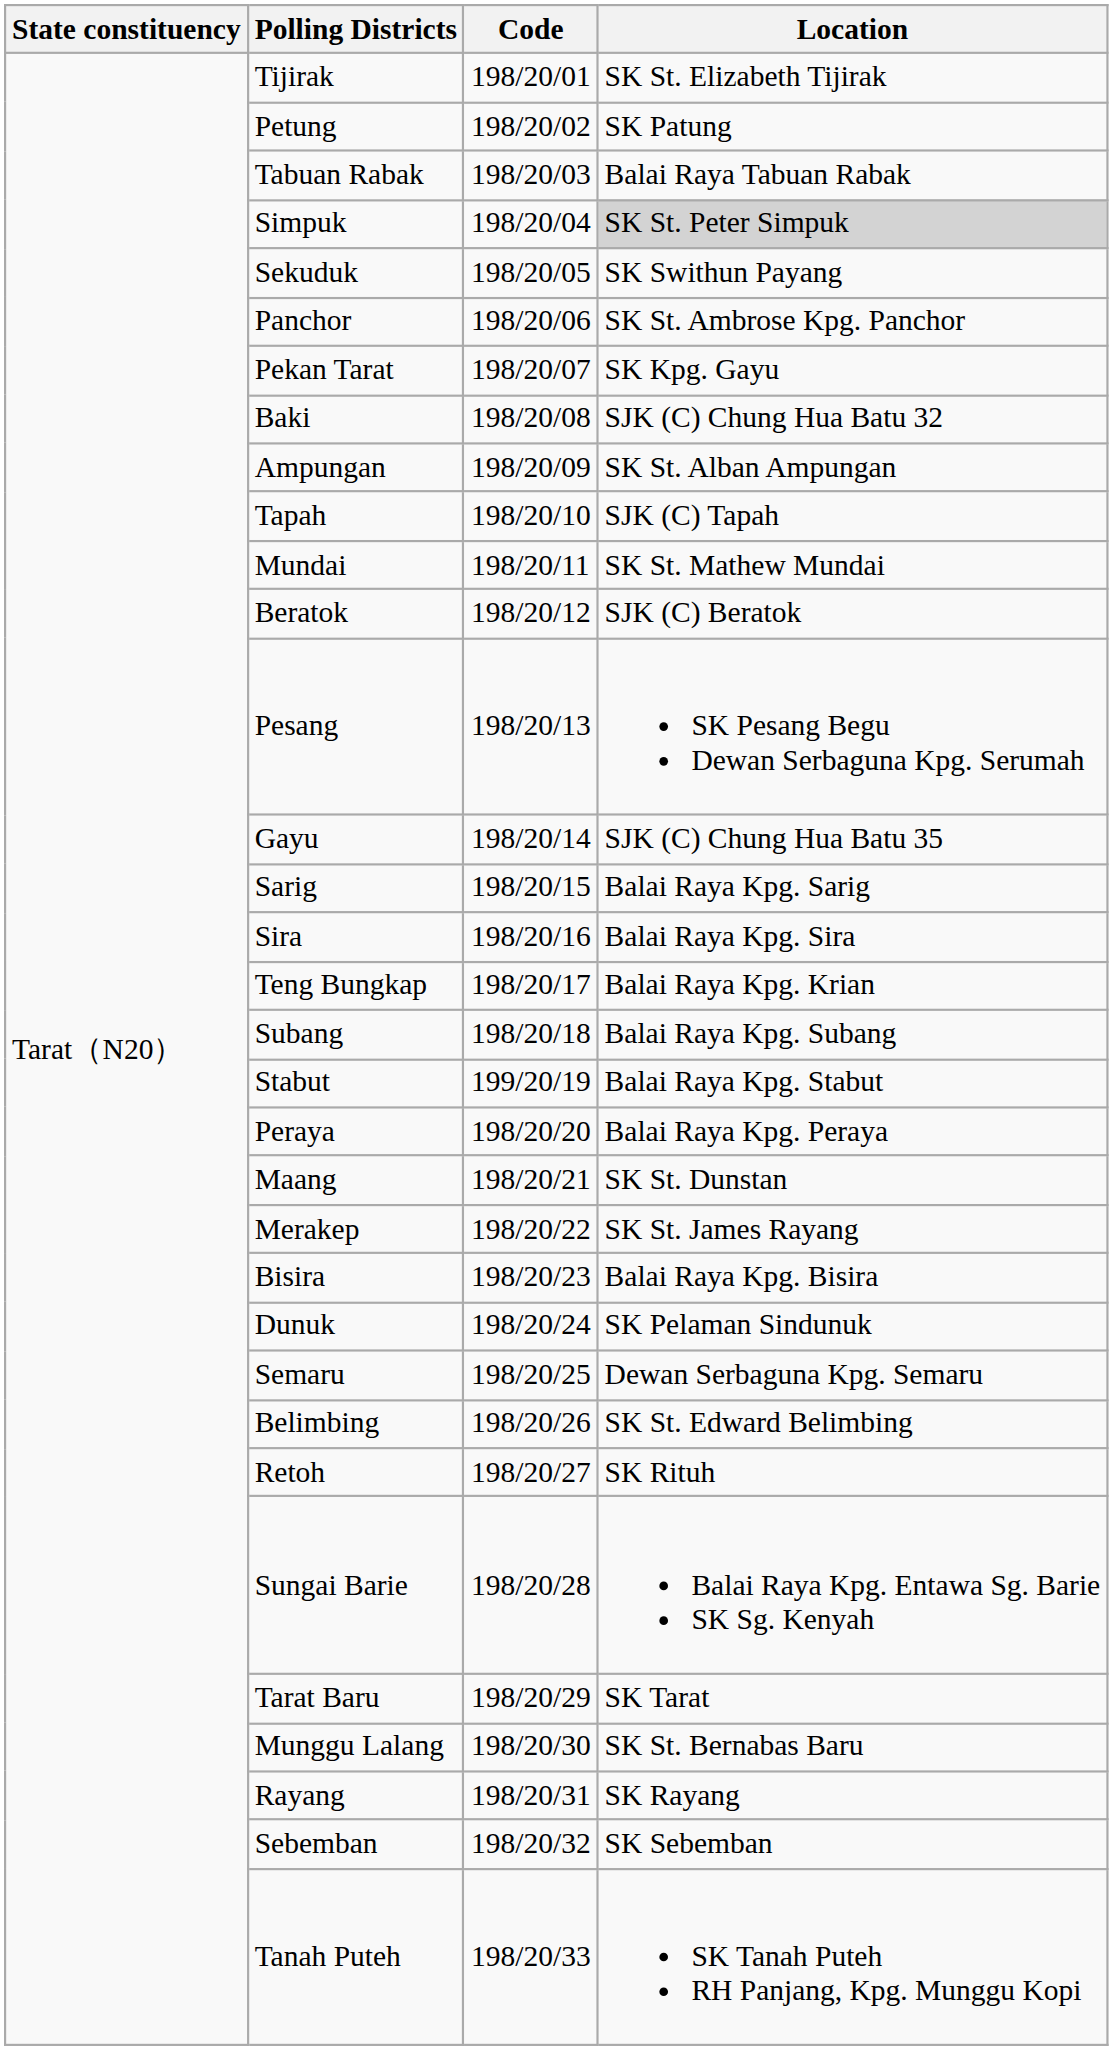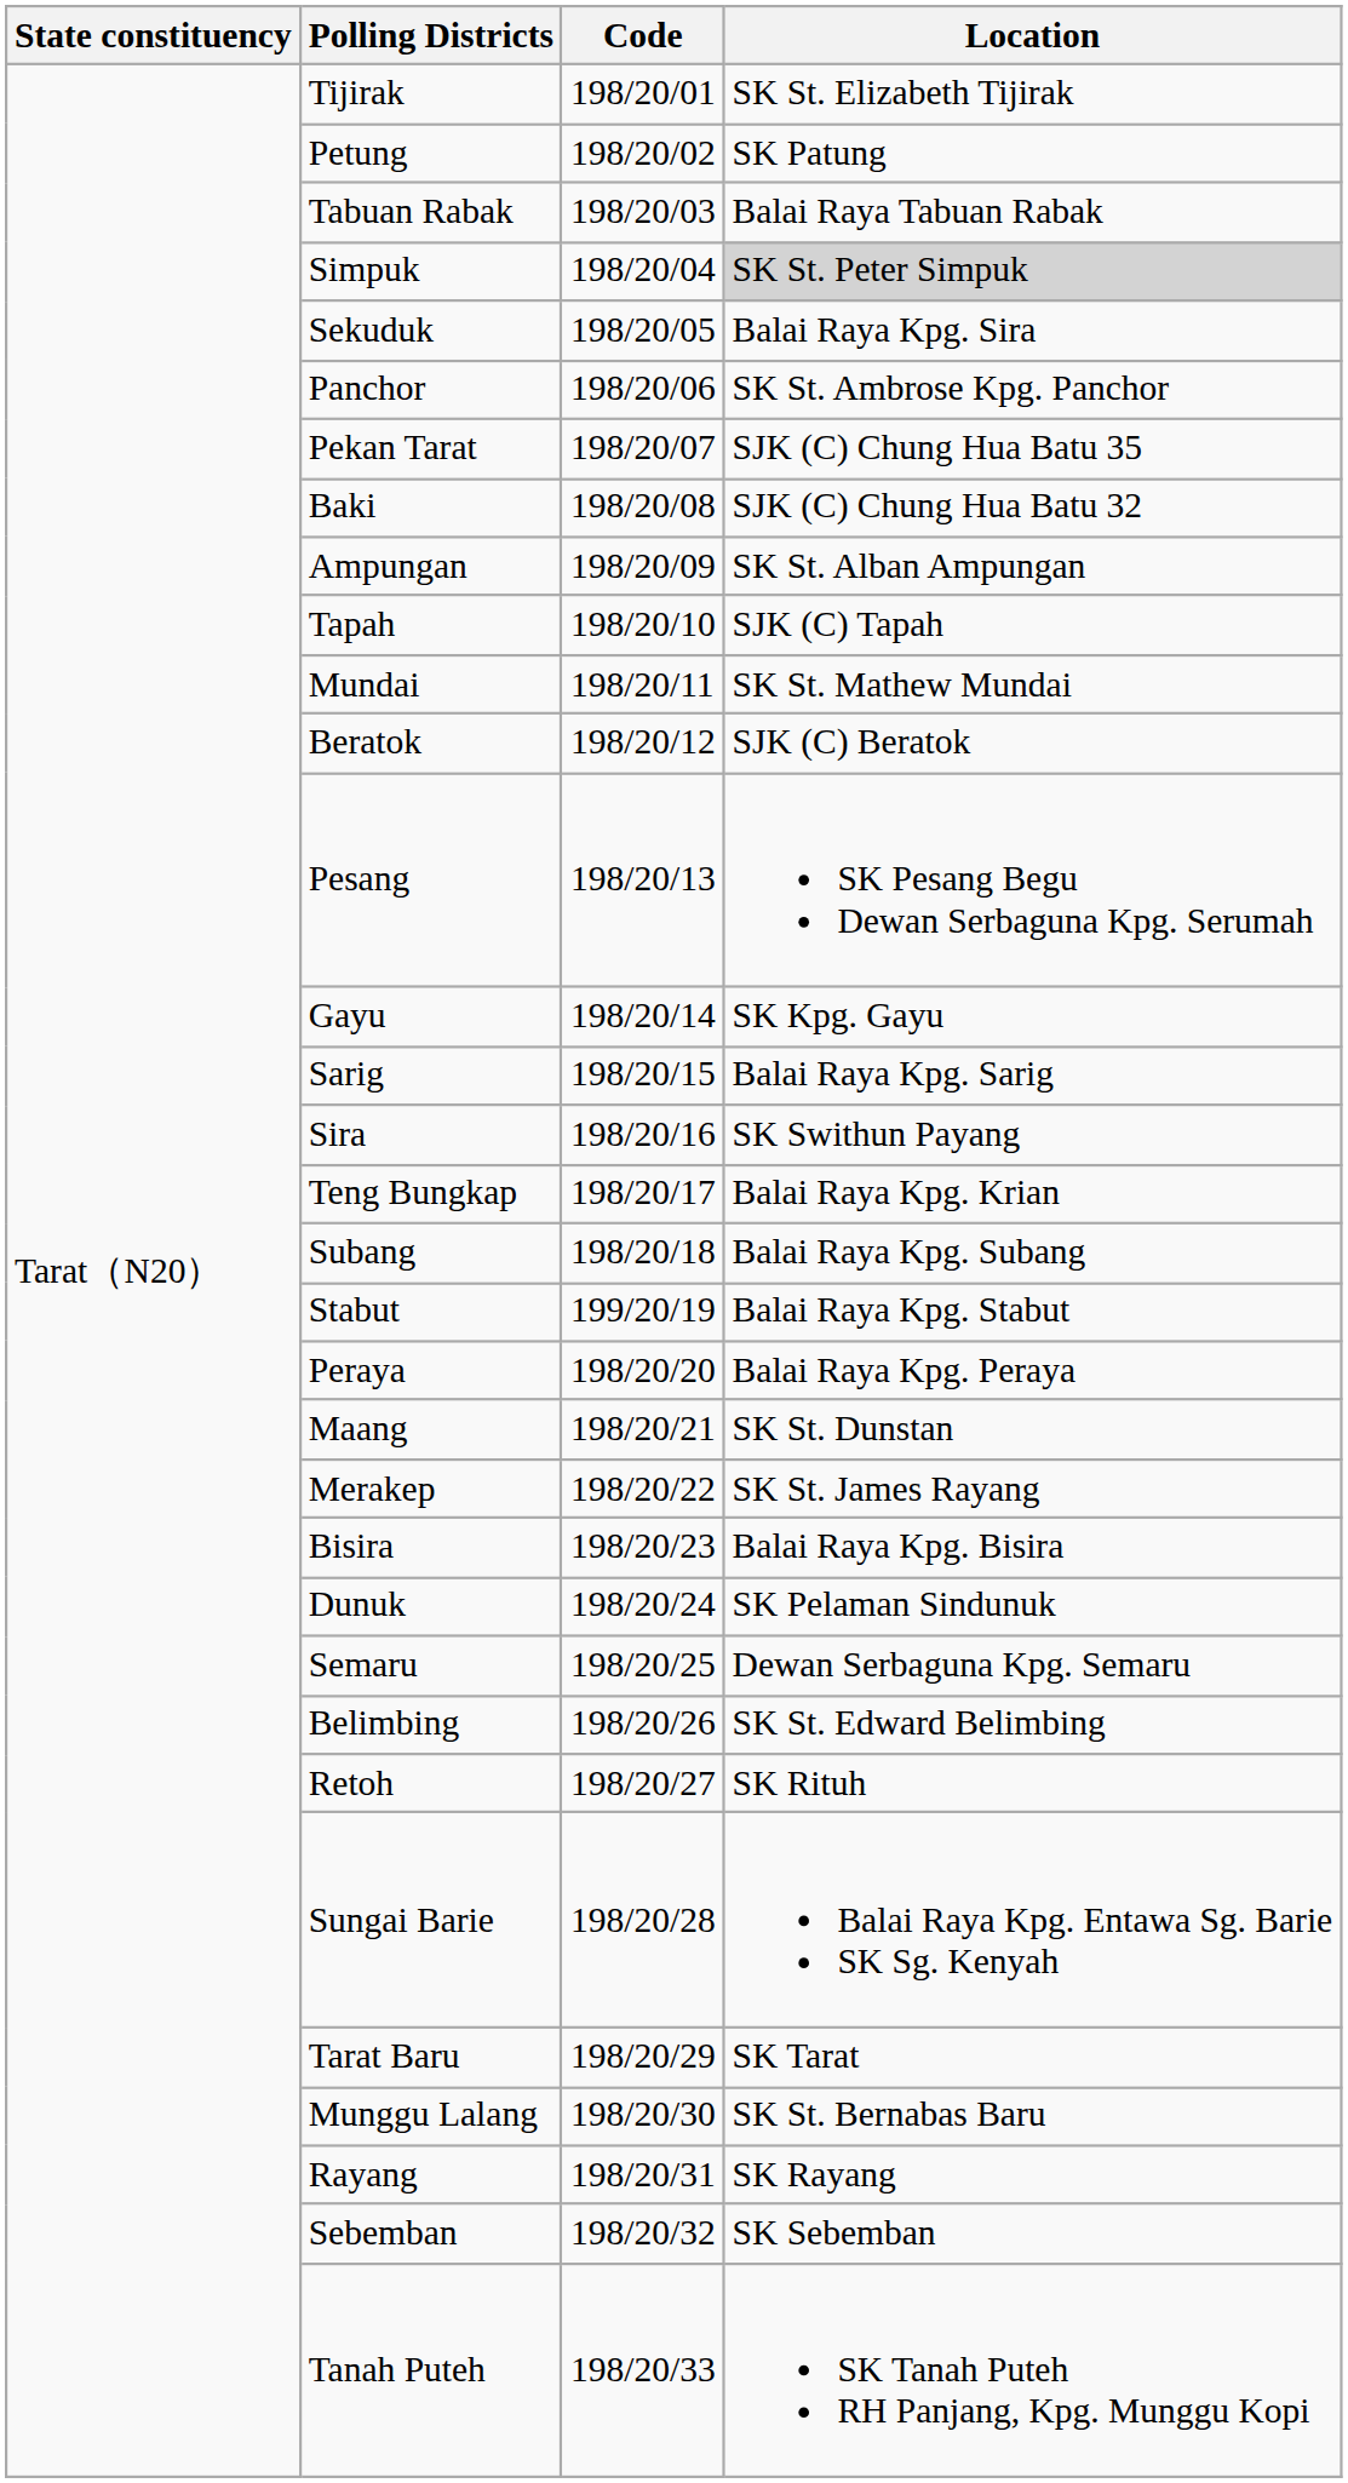 <table class="wikitable sortable mw-collapsible" style="white-space:nowrap;font-size:85%">
 <tr>
 <th>State constituency</th>
 <th>Polling Districts</th>
 <th>Code</th>
 <th>Location</th>
 </tr>
 <tr>
 <td rowspan="33">Tarat（N20）</td>
 <td>Tijirak</td>
 <td>198/20/01</td>
 <td>SK St. Elizabeth Tijirak</td>
 </tr>
 <tr>
 <td>Petung</td>
 <td>198/20/02</td>
 <td>SK Patung</td>
 </tr>
 <tr>
 <td>Tabuan Rabak</td>
 <td>198/20/03</td>
 <td>Balai Raya Tabuan Rabak</td>
 </tr>
 <tr>
 <td>Simpuk</td>
 <td>198/20/04</td>
 <td style="background: lightgrey;">SK St. Peter Simpuk</td>
 </tr>
 <tr>
 <td>Sekuduk</td>
 <td>198/20/05</td>
-<td>SK Swithun Payang</td>
+<td>Balai Raya Kpg. Sira</td>
 </tr>
 <tr>
 <td>Panchor</td>
 <td>198/20/06</td>
 <td>SK St. Ambrose Kpg. Panchor</td>
 </tr>
 <tr>
 <td>Pekan Tarat</td>
 <td>198/20/07</td>
-<td>SK Kpg. Gayu</td>
+<td>SJK (C) Chung Hua Batu 35</td>
 </tr>
 <tr>
 <td>Baki</td>
 <td>198/20/08</td>
 <td>SJK (C) Chung Hua Batu 32</td>
 </tr>
 <tr>
 <td>Ampungan</td>
 <td>198/20/09</td>
 <td>SK St. Alban Ampungan</td>
 </tr>
 <tr>
 <td>Tapah</td>
 <td>198/20/10</td>
 <td>SJK (C) Tapah</td>
 </tr>
 <tr>
 <td>Mundai</td>
 <td>198/20/11</td>
 <td>SK St. Mathew Mundai</td>
 </tr>
 <tr>
 <td>Beratok</td>
 <td>198/20/12</td>
 <td>SJK (C) Beratok</td>
 </tr>
 <tr>
 <td>Pesang</td>
 <td>198/20/13</td>
 <td><br><ul><li>SK Pesang Begu</li><li>Dewan Serbaguna Kpg. Serumah</li></ul></td>
 </tr>
 <tr>
 <td>Gayu</td>
 <td>198/20/14</td>
-<td>SJK (C) Chung Hua Batu 35</td>
+<td>SK Kpg. Gayu</td>
 </tr>
 <tr>
 <td>Sarig</td>
 <td>198/20/15</td>
 <td>Balai Raya Kpg. Sarig</td>
 </tr>
 <tr>
 <td>Sira</td>
 <td>198/20/16</td>
-<td>Balai Raya Kpg. Sira</td>
+<td>SK Swithun Payang</td>
 </tr>
 <tr>
 <td>Teng Bungkap</td>
 <td>198/20/17</td>
 <td>Balai Raya Kpg. Krian</td>
 </tr>
 <tr>
 <td>Subang</td>
 <td>198/20/18</td>
 <td>Balai Raya Kpg. Subang</td>
 </tr>
 <tr>
 <td>Stabut</td>
 <td>199/20/19</td>
 <td>Balai Raya Kpg. Stabut</td>
 </tr>
 <tr>
 <td>Peraya</td>
 <td>198/20/20</td>
 <td>Balai Raya Kpg. Peraya</td>
 </tr>
 <tr>
 <td>Maang</td>
 <td>198/20/21</td>
 <td>SK St. Dunstan</td>
 </tr>
 <tr>
 <td>Merakep</td>
 <td>198/20/22</td>
 <td>SK St. James Rayang</td>
 </tr>
 <tr>
 <td>Bisira</td>
 <td>198/20/23</td>
 <td>Balai Raya Kpg. Bisira</td>
 </tr>
 <tr>
 <td>Dunuk</td>
 <td>198/20/24</td>
 <td>SK Pelaman Sindunuk</td>
 </tr>
 <tr>
 <td>Semaru</td>
 <td>198/20/25</td>
 <td>Dewan Serbaguna Kpg. Semaru</td>
 </tr>
 <tr>
 <td>Belimbing</td>
 <td>198/20/26</td>
 <td>SK St. Edward Belimbing</td>
 </tr>
 <tr>
 <td>Retoh</td>
 <td>198/20/27</td>
 <td>SK Rituh</td>
 </tr>
 <tr>
 <td>Sungai Barie</td>
 <td>198/20/28</td>
 <td><br><ul><li>Balai Raya Kpg. Entawa Sg. Barie</li><li>SK Sg. Kenyah</li></ul></td>
 </tr>
 <tr>
 <td>Tarat Baru</td>
 <td>198/20/29</td>
 <td>SK Tarat</td>
 </tr>
 <tr>
 <td>Munggu Lalang</td>
 <td>198/20/30</td>
 <td>SK St. Bernabas Baru</td>
 </tr>
 <tr>
 <td>Rayang</td>
 <td>198/20/31</td>
 <td>SK Rayang</td>
 </tr>
 <tr>
 <td>Sebemban</td>
 <td>198/20/32</td>
 <td>SK Sebemban</td>
 </tr>
 <tr>
 <td>Tanah Puteh</td>
 <td>198/20/33</td>
 <td><br><ul><li>SK Tanah Puteh</li><li>RH Panjang, Kpg. Munggu Kopi</li></ul></td>
 </tr>
 </table>
